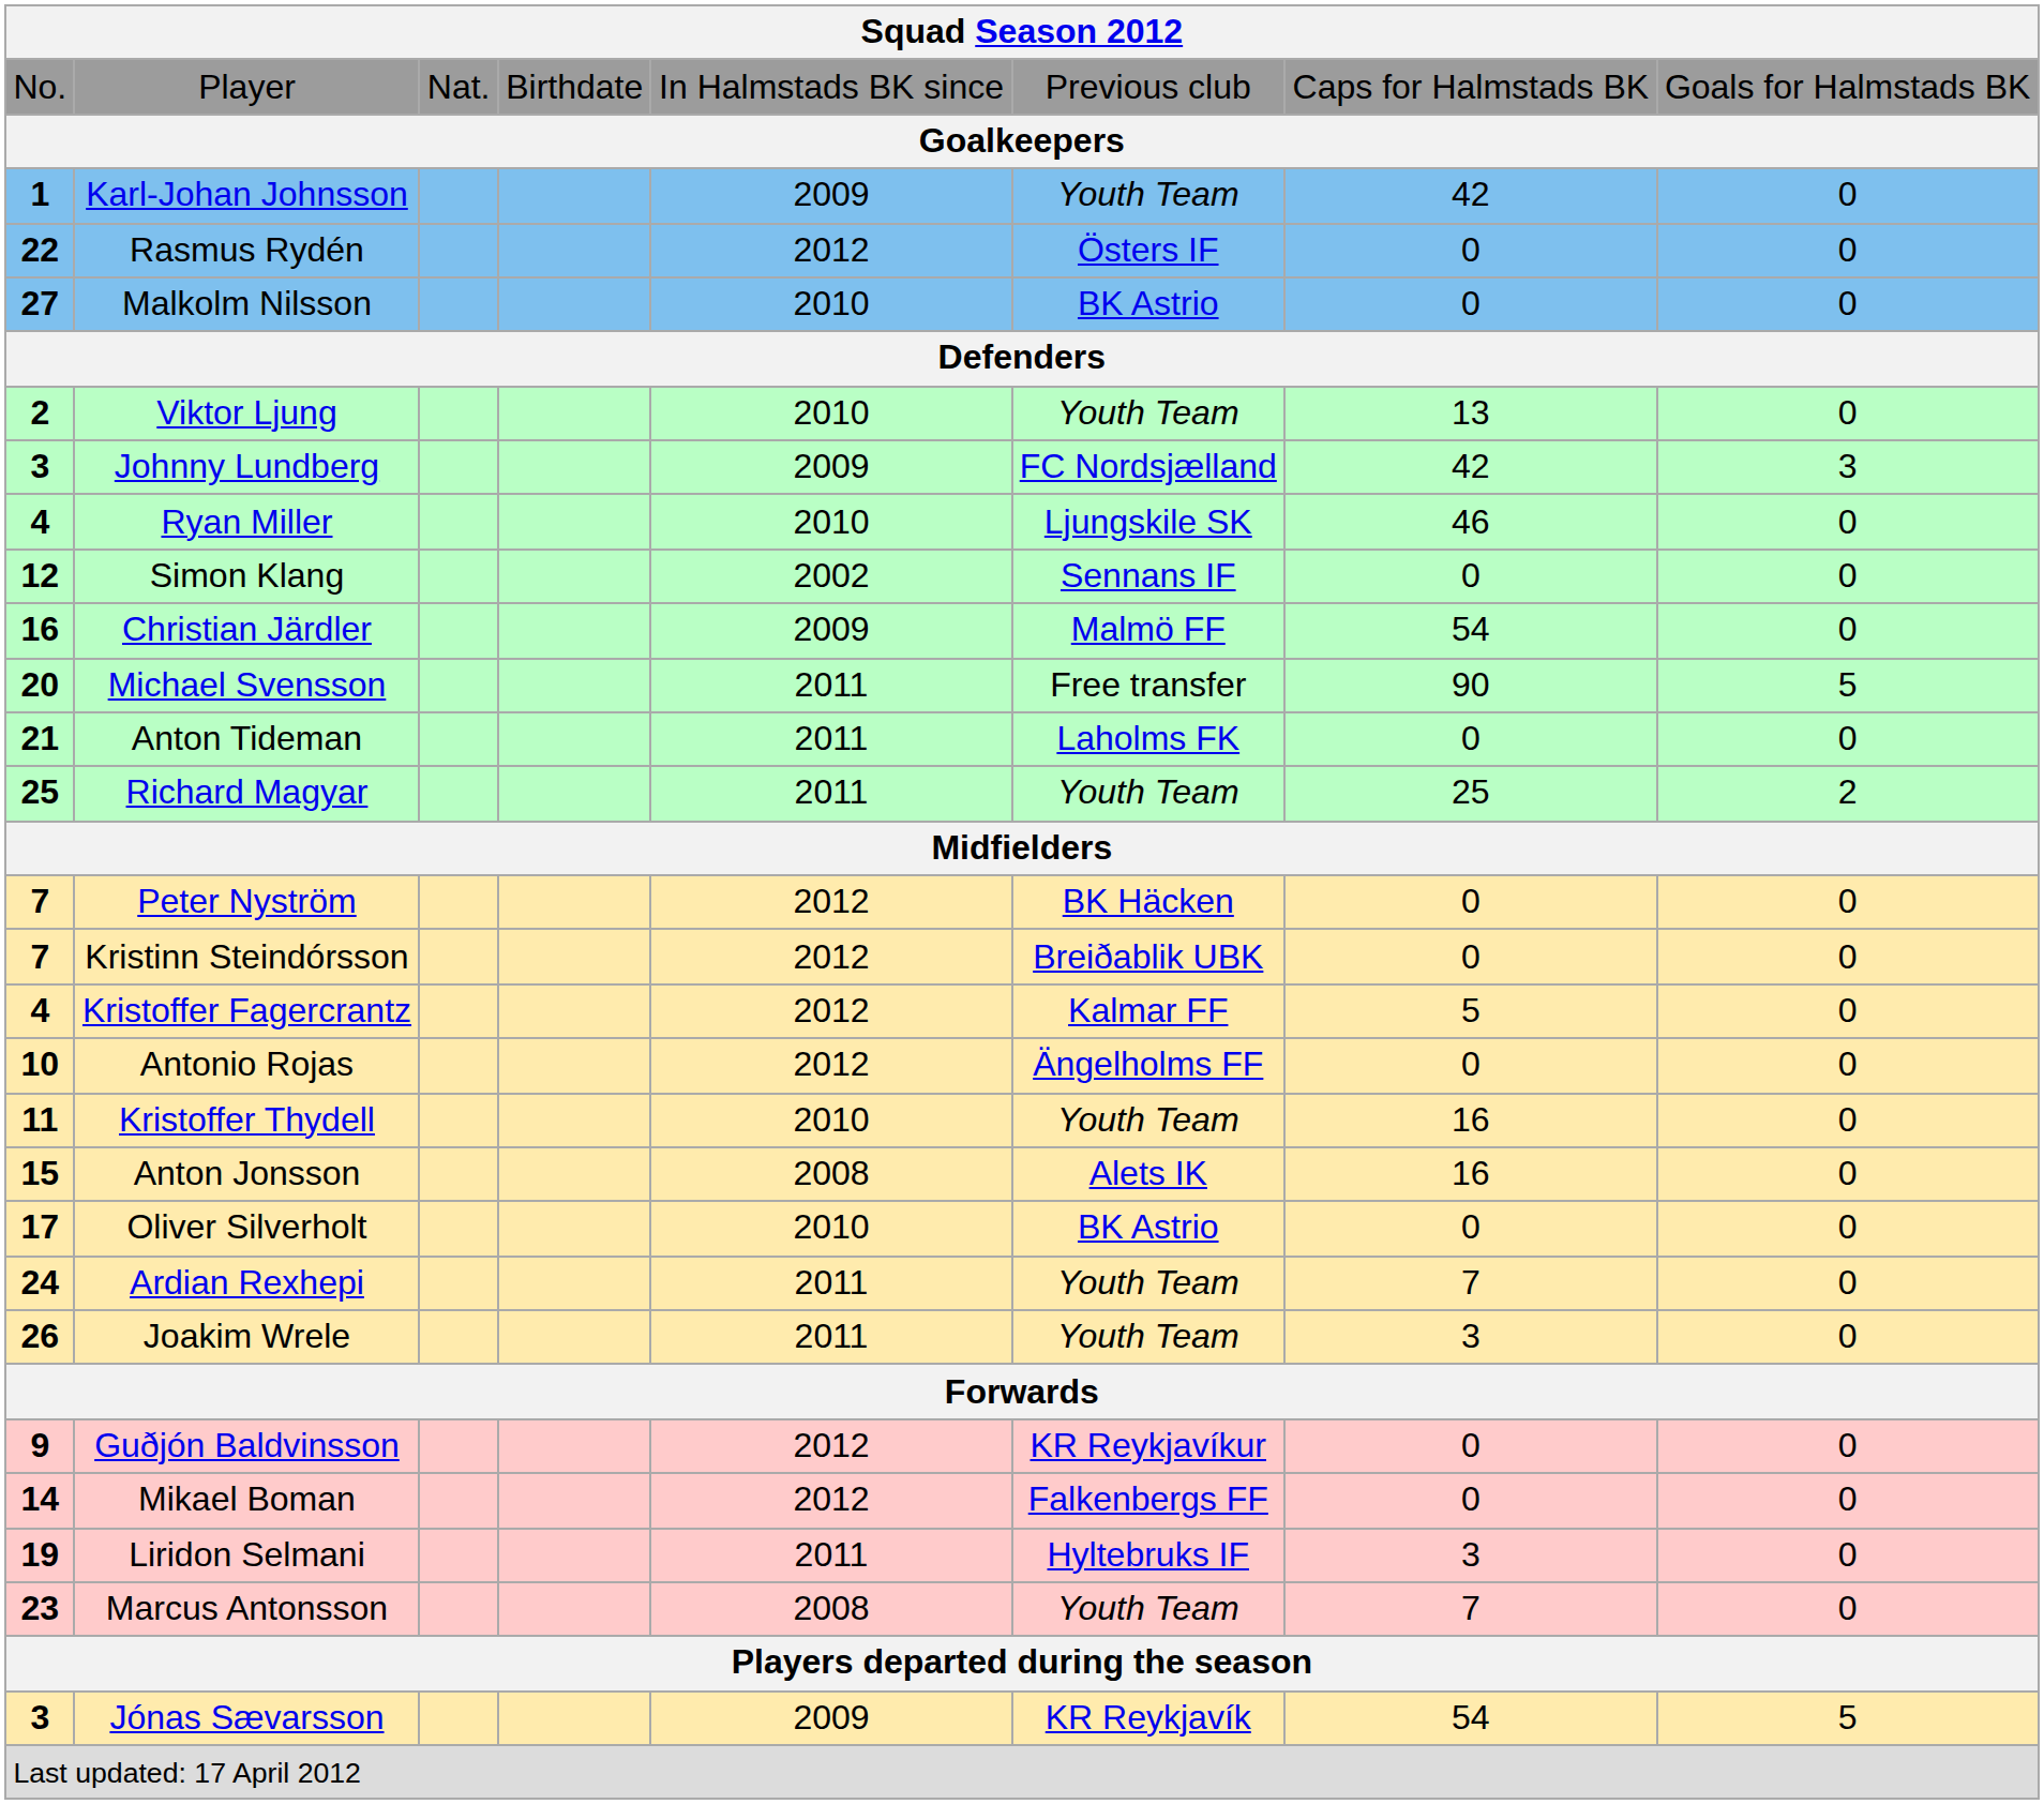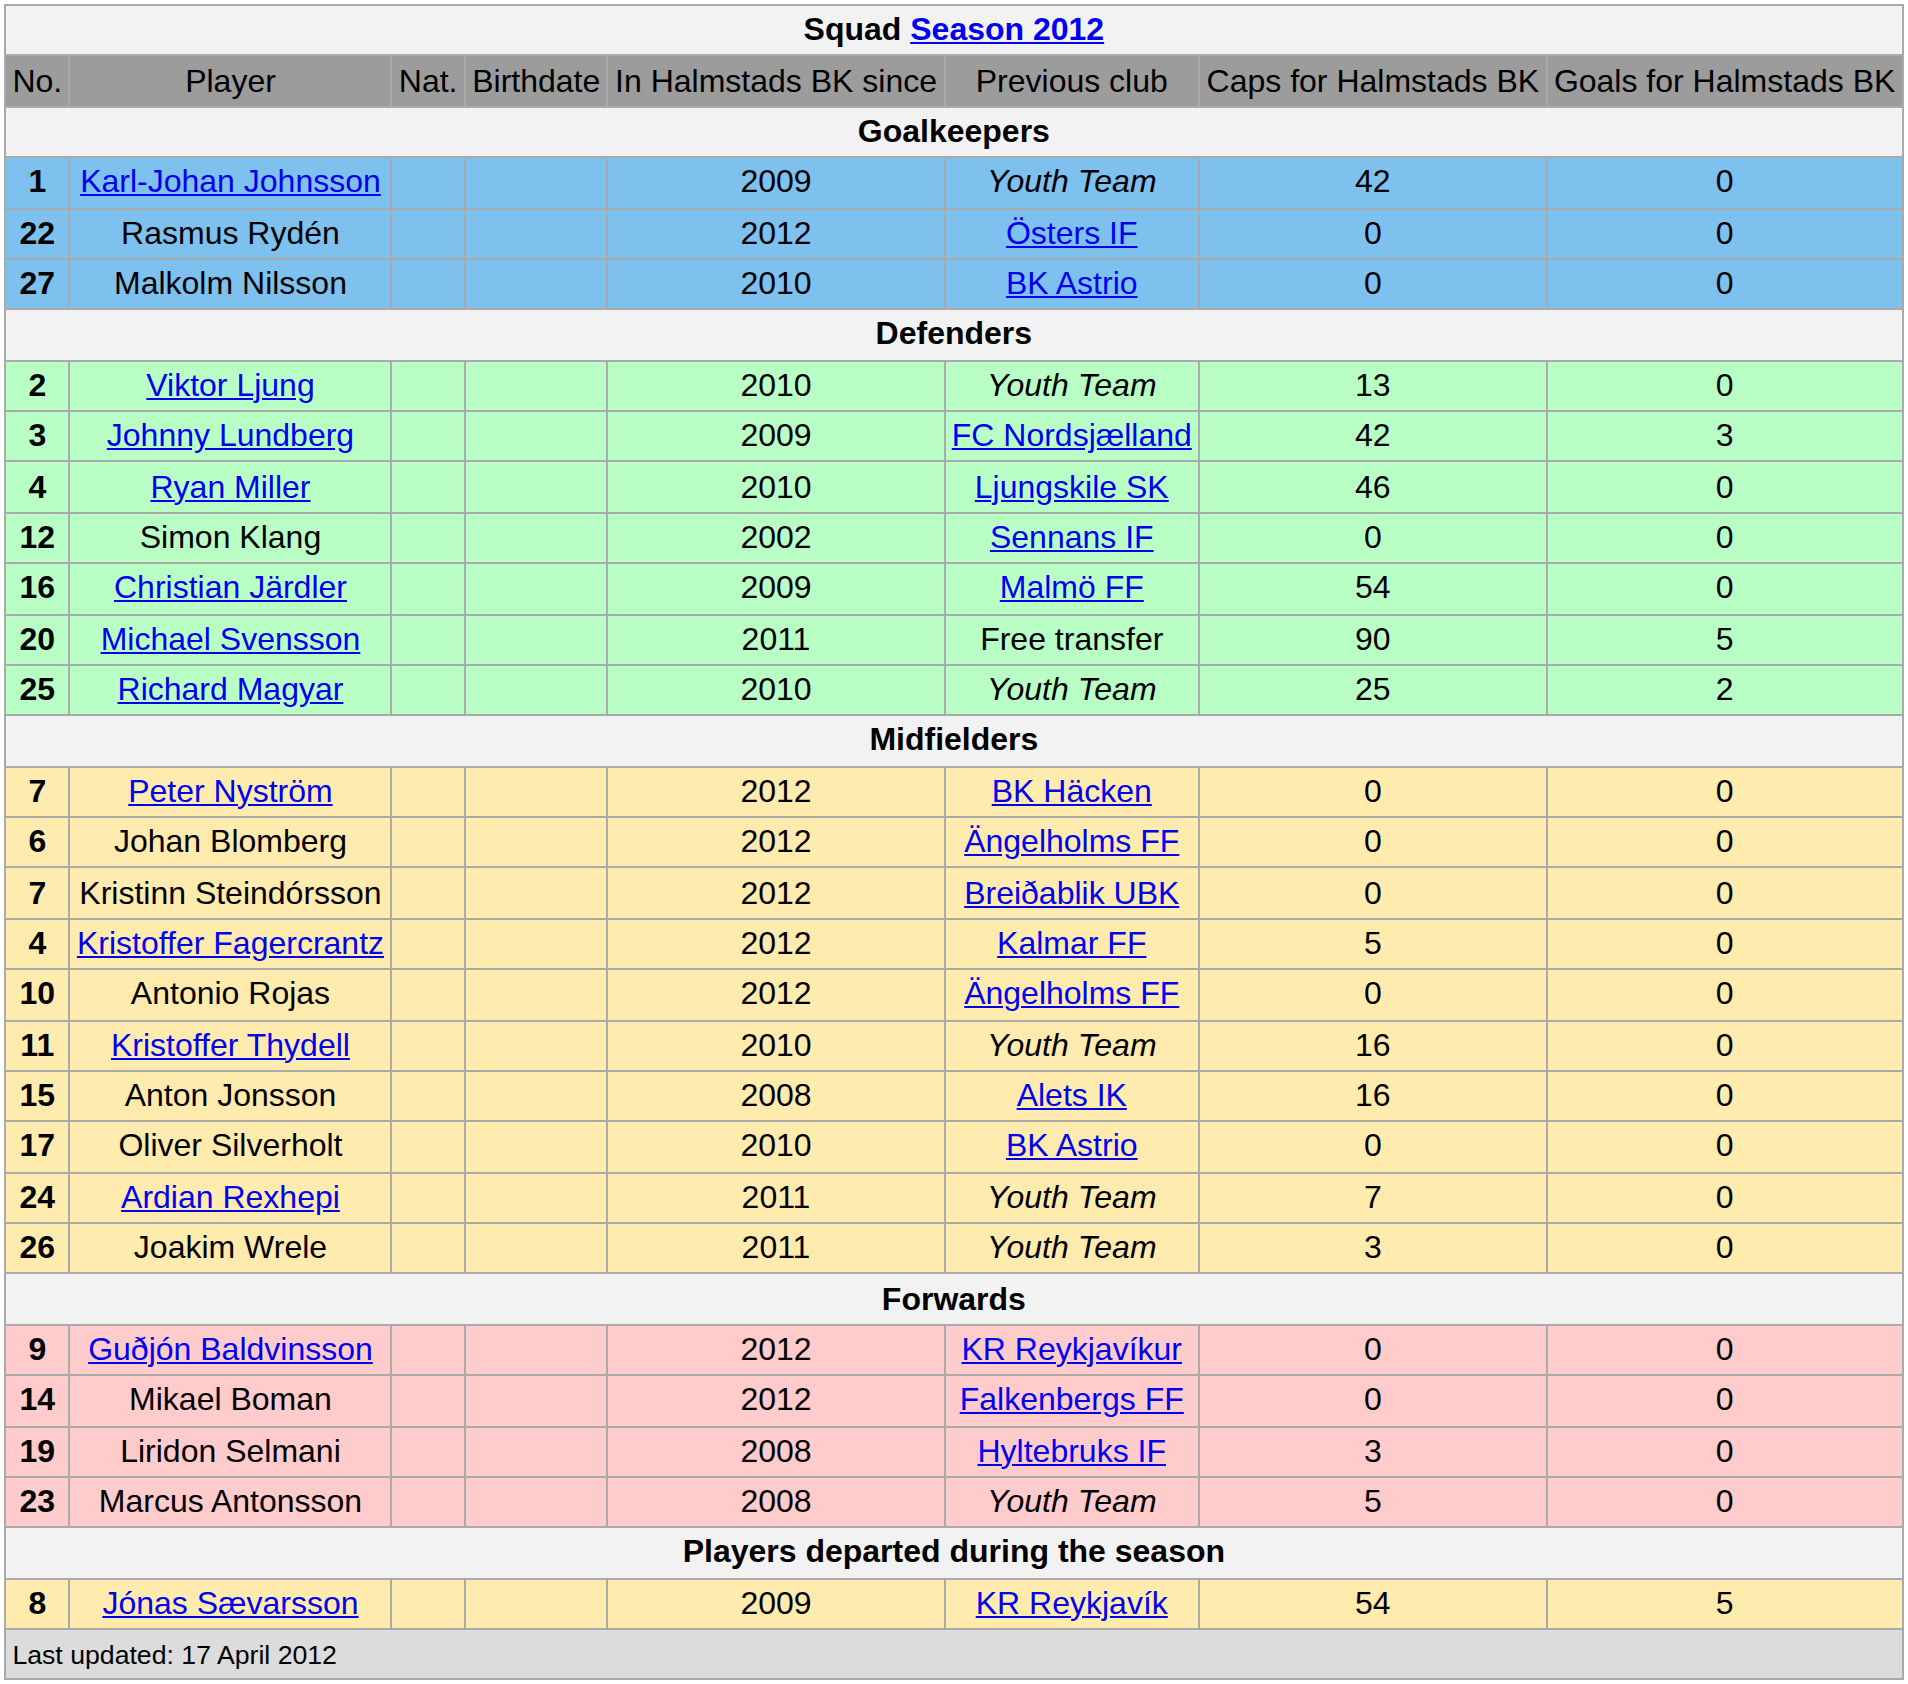 <table class="wikitable">
 <tr align="center" style="background:#DCDCDC">
 <th colspan="8">Squad <a href='#'>Season 2012</a></th>
 </tr>
 <tr align="center" style="background:#9C9C9C">
 <td>No.</td>
 <td>Player</td>
 <td>Nat.</td>
 <td>Birthdate</td>
 <td>In Halmstads BK since</td>
 <td>Previous club</td>
 <td>Caps for Halmstads BK</td>
 <td>Goals for Halmstads BK</td>
 </tr>
 <tr align="center" style="background:#DCDCDC">
 <th colspan="8">Goalkeepers</th>
 </tr>
 <tr align="center" style="background:#7EC0EE">
 <td><strong>1</strong></td>
 <td><a href='#'>Karl-Johan Johnsson</a></td>
 <td></td>
 <td></td>
 <td>2009</td>
 <td><em>Youth Team</em></td>
 <td>42</td>
 <td>0</td>
 </tr>
 <tr align="center" style="background:#7EC0EE">
 <td><strong>22</strong></td>
 <td>Rasmus Rydén</td>
 <td></td>
 <td></td>
 <td>2012</td>
 <td><a href='#'>Östers IF</a></td>
 <td>0</td>
 <td>0</td>
 </tr>
 <tr align="center" style="background:#7EC0EE">
 <td><strong>27</strong></td>
 <td>Malkolm Nilsson</td>
 <td></td>
 <td></td>
 <td>2010</td>
 <td><a href='#'>BK Astrio</a></td>
 <td>0</td>
 <td>0</td>
 </tr>
 <tr align="center" style="background:#DCDCDC">
 <th colspan="8">Defenders</th>
 </tr>
 <tr align="center" style="background:#B9FFC5">
 <td><strong>2</strong></td>
 <td><a href='#'>Viktor Ljung</a></td>
 <td></td>
 <td></td>
 <td>2010</td>
 <td><em>Youth Team</em></td>
 <td>13</td>
 <td>0</td>
 </tr>
 <tr align="center" style="background:#B9FFC5">
 <td><strong>3</strong></td>
 <td><a href='#'>Johnny Lundberg</a></td>
 <td></td>
 <td></td>
 <td>2009</td>
 <td><a href='#'>FC Nordsjælland</a></td>
 <td>42</td>
 <td>3</td>
 </tr>
 <tr align="center" style="background:#B9FFC5">
 <td><strong>4</strong></td>
 <td><a href='#'>Ryan Miller</a></td>
 <td></td>
 <td></td>
 <td>2010</td>
 <td><a href='#'>Ljungskile SK</a></td>
 <td>46</td>
 <td>0</td>
 </tr>
 <tr align="center" style="background:#B9FFC5">
 <td><strong>12</strong></td>
 <td>Simon Klang</td>
 <td></td>
 <td></td>
 <td>2002</td>
 <td><a href='#'>Sennans IF</a></td>
 <td>0</td>
 <td>0</td>
 </tr>
 <tr align="center" style="background:#B9FFC5">
 <td><strong>16</strong></td>
 <td><a href='#'>Christian Järdler</a></td>
 <td></td>
 <td></td>
 <td>2009</td>
 <td><a href='#'>Malmö FF</a></td>
 <td>54</td>
 <td>0</td>
 </tr>
 <tr align="center" style="background:#B9FFC5">
 <td><strong>20</strong></td>
 <td><a href='#'>Michael Svensson</a></td>
 <td></td>
 <td></td>
 <td>2011</td>
 <td>Free transfer</td>
 <td>90</td>
 <td>5</td>
 </tr>
 <tr align="center" style="background:#B9FFC5">
-<td><strong>21</strong></td>
-<td>Anton Tideman</td>
-<td></td>
-<td></td>
-<td>2011</td>
-<td><a href='#'>Laholms FK</a></td>
-<td>0</td>
-<td>0</td>
-</tr>
-<tr align="center" style="background:#B9FFC5">
 <td><strong>25</strong></td>
 <td><a href='#'>Richard Magyar</a></td>
 <td></td>
 <td></td>
-<td>2011</td>
+<td>2010</td>
 <td><em>Youth Team</em></td>
 <td>25</td>
 <td>2</td>
 </tr>
 <tr align="center" style="background:#DCDCDC">
 <th colspan="8">Midfielders</th>
 </tr>
 <tr align="center" style="background:#FFEBAD">
 <td><strong>7</strong></td>
 <td><a href='#'>Peter Nyström</a></td>
 <td></td>
 <td></td>
 <td>2012</td>
 <td><a href='#'>BK Häcken</a></td>
+<td>0</td>
+<td>0</td>
+</tr>
+<tr align="center" style="background:#FFEBAD">
+<td><strong>6</strong></td>
+<td>Johan Blomberg</td>
+<td></td>
+<td></td>
+<td>2012</td>
+<td><a href='#'>Ängelholms FF</a></td>
 <td>0</td>
 <td>0</td>
 </tr>
 <tr align="center" style="background:#FFEBAD">
 <td><strong>7</strong></td>
 <td>Kristinn Steindórsson</td>
 <td></td>
 <td></td>
 <td>2012</td>
 <td><a href='#'>Breiðablik UBK</a></td>
 <td>0</td>
 <td>0</td>
 </tr>
 <tr align="center" style="background:#FFEBAD">
 <td><strong>4</strong></td>
 <td><a href='#'>Kristoffer Fagercrantz</a></td>
 <td></td>
 <td></td>
 <td>2012</td>
 <td><a href='#'>Kalmar FF</a></td>
 <td>5</td>
 <td>0</td>
 </tr>
 <tr align="center" style="background:#FFEBAD">
 <td><strong>10</strong></td>
 <td>Antonio Rojas</td>
 <td></td>
 <td></td>
 <td>2012</td>
 <td><a href='#'>Ängelholms FF</a></td>
 <td>0</td>
 <td>0</td>
 </tr>
 <tr align="center" style="background:#FFEBAD">
 <td><strong>11</strong></td>
 <td><a href='#'>Kristoffer Thydell</a></td>
 <td></td>
 <td></td>
 <td>2010</td>
 <td><em>Youth Team</em></td>
 <td>16</td>
 <td>0</td>
 </tr>
 <tr align="center" style="background:#FFEBAD">
 <td><strong>15</strong></td>
 <td>Anton Jonsson</td>
 <td></td>
 <td></td>
 <td>2008</td>
 <td><a href='#'>Alets IK</a></td>
 <td>16</td>
 <td>0</td>
 </tr>
 <tr align="center" style="background:#FFEBAD">
 <td><strong>17</strong></td>
 <td>Oliver Silverholt</td>
 <td></td>
 <td></td>
 <td>2010</td>
 <td><a href='#'>BK Astrio</a></td>
 <td>0</td>
 <td>0</td>
 </tr>
 <tr align="center" style="background:#FFEBAD">
 <td><strong>24</strong></td>
 <td><a href='#'>Ardian Rexhepi</a></td>
 <td></td>
 <td></td>
 <td>2011</td>
 <td><em>Youth Team</em></td>
 <td>7</td>
 <td>0</td>
 </tr>
 <tr align="center" style="background:#FFEBAD">
 <td><strong>26</strong></td>
 <td>Joakim Wrele</td>
 <td></td>
 <td></td>
 <td>2011</td>
 <td><em>Youth Team</em></td>
 <td>3</td>
 <td>0</td>
 </tr>
 <tr align="center" style="background:#DCDCDC">
 <th colspan="8">Forwards</th>
 </tr>
 <tr align="center" style="background:#FFCBCB">
 <td><strong>9</strong></td>
 <td><a href='#'>Guðjón Baldvinsson</a></td>
 <td></td>
 <td></td>
 <td>2012</td>
 <td><a href='#'>KR Reykjavíkur</a></td>
 <td>0</td>
 <td>0</td>
 </tr>
 <tr align="center" style="background:#FFCBCB">
 <td><strong>14</strong></td>
 <td>Mikael Boman</td>
 <td></td>
 <td></td>
 <td>2012</td>
 <td><a href='#'>Falkenbergs FF</a></td>
 <td>0</td>
 <td>0</td>
 </tr>
 <tr align="center" style="background:#FFCBCB">
 <td><strong>19</strong></td>
 <td>Liridon Selmani</td>
 <td></td>
 <td></td>
-<td>2011</td>
+<td>2008</td>
 <td><a href='#'>Hyltebruks IF</a></td>
 <td>3</td>
 <td>0</td>
 </tr>
 <tr align="center" style="background:#FFCBCB">
 <td><strong>23</strong></td>
 <td>Marcus Antonsson</td>
 <td></td>
 <td></td>
 <td>2008</td>
 <td><em>Youth Team</em></td>
-<td>7</td>
+<td>5</td>
 <td>0</td>
 </tr>
 <tr align="center" style="background:#DCDCDC">
 <th colspan="8">Players departed during the season</th>
 </tr>
 <tr align="center" style="background:#FFCBCB">
 </tr>
 <tr align="center" style="background:#FFEBAD">
-<td><strong>3</strong></td>
+<td><strong>8</strong></td>
 <td><a href='#'>Jónas Sævarsson</a></td>
 <td></td>
 <td></td>
 <td>2009</td>
 <td><a href='#'>KR Reykjavík</a></td>
 <td>54</td>
 <td>5</td>
 </tr>
 <tr align=left style="background:#DCDCDC">
 <td colspan="8"><small>Last updated: 17 April 2012</small></td>
 </tr>
 <tr>
 </tr>
 </table>
